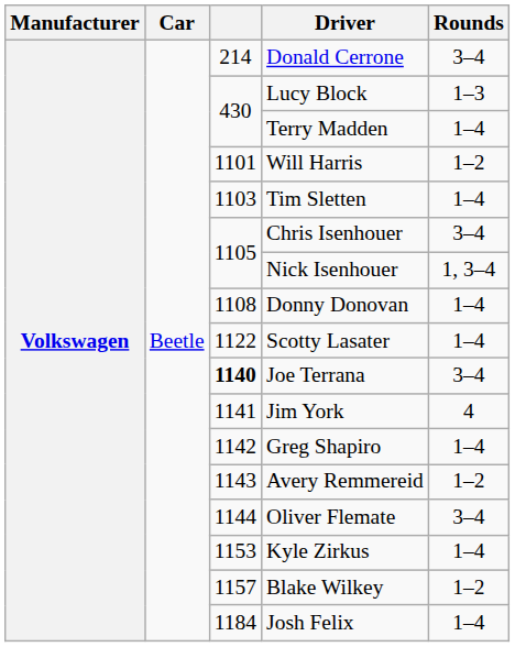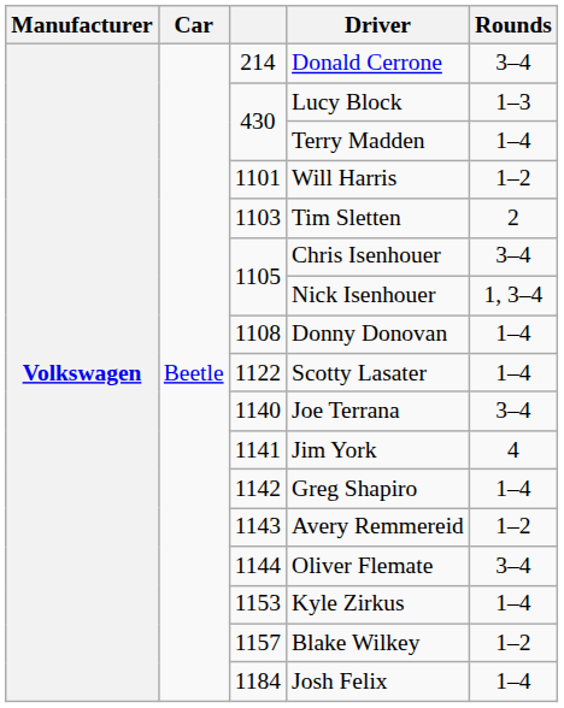 <table class="wikitable" style="font-size:85%;">
 <tr>
 <th>Manufacturer</th>
 <th>Car</th>
 <th></th>
 <th>Driver</th>
 <th>Rounds</th>
 </tr>
 <tr>
 <th rowspan="17"><a href='#'>Volkswagen</a></th>
 <td rowspan="17"><a href='#'>Beetle</a></td>
 <td align="center">214</td>
 <td> <a href='#'>Donald Cerrone</a></td>
 <td align="center">3–4</td>
 </tr>
 <tr>
 <td align="center" rowspan="2">430</td>
 <td> Lucy Block</td>
 <td align="center">1–3</td>
 </tr>
 <tr>
 <td> Terry Madden</td>
 <td align="center">1–4</td>
 </tr>
 <tr>
 <td align="center">1101</td>
 <td> Will Harris</td>
 <td align="center">1–2</td>
 </tr>
 <tr>
 <td align="center">1103</td>
 <td> Tim Sletten</td>
-<td align="center">1–4</td>
+<td align="center">2</td>
 </tr>
 <tr>
 <td rowspan="2" align="center">1105</td>
 <td> Chris Isenhouer</td>
 <td align="center">3–4</td>
 </tr>
 <tr>
 <td> Nick Isenhouer</td>
 <td align="center">1, 3–4</td>
 </tr>
 <tr>
 <td align="center">1108</td>
 <td> Donny Donovan</td>
 <td align="center">1–4</td>
 </tr>
 <tr>
 <td align="center">1122</td>
 <td> Scotty Lasater</td>
 <td align="center">1–4</td>
 </tr>
 <tr>
-<td align="center"><strong>1140</strong></td>
+<td align="center">1140</td>
 <td> Joe Terrana</td>
 <td align="center">3–4</td>
 </tr>
 <tr>
 <td align="center">1141</td>
 <td> Jim York</td>
 <td align="center">4</td>
 </tr>
 <tr>
 <td align="center">1142</td>
 <td> Greg Shapiro</td>
 <td align="center">1–4</td>
 </tr>
 <tr>
 <td align="center">1143</td>
 <td> Avery Remmereid</td>
 <td align="center">1–2</td>
 </tr>
 <tr>
 <td align="center">1144</td>
 <td> Oliver Flemate</td>
 <td align="center">3–4</td>
 </tr>
 <tr>
 <td align="center">1153</td>
 <td> Kyle Zirkus</td>
 <td align="center">1–4</td>
 </tr>
 <tr>
 <td align="center">1157</td>
 <td> Blake Wilkey</td>
 <td align="center">1–2</td>
 </tr>
 <tr>
 <td align="center">1184</td>
 <td> Josh Felix</td>
 <td align="center">1–4</td>
 </tr>
 </table>
